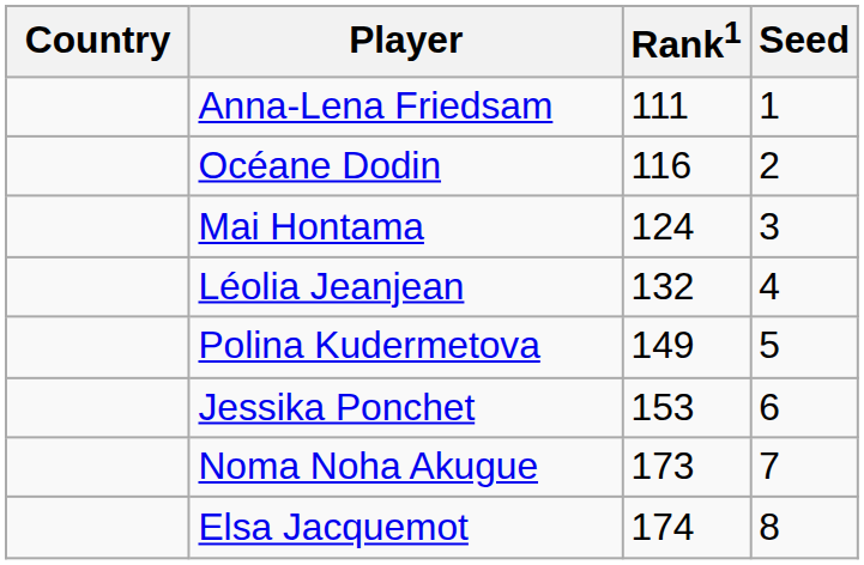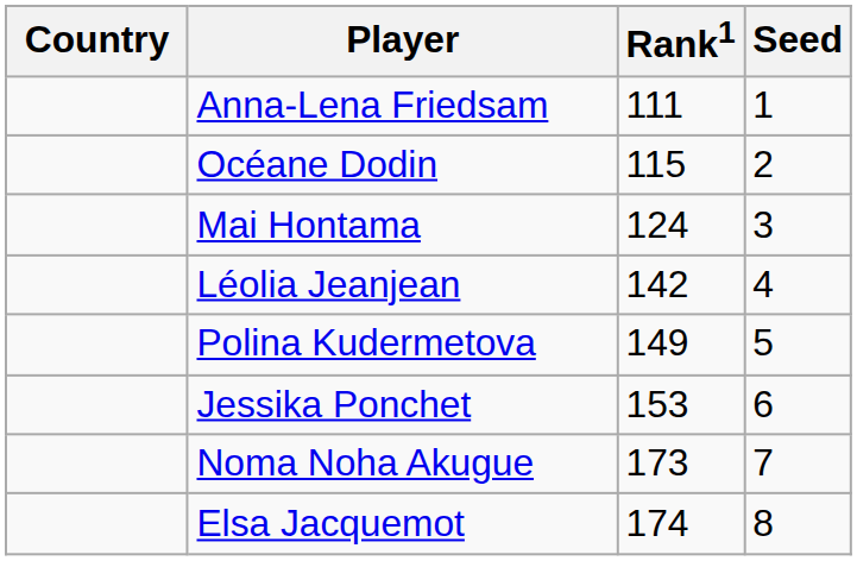 <table class="sortable wikitable">
 <tr>
 <th width="70">Country</th>
 <th width="175">Player</th>
 <th>Rank<sup>1</sup></th>
 <th>Seed</th>
 </tr>
 <tr>
 <td></td>
 <td><a href='#'>Anna-Lena Friedsam</a></td>
 <td>111</td>
 <td>1</td>
 </tr>
 <tr>
 <td></td>
 <td><a href='#'>Océane Dodin</a></td>
-<td>116</td>
+<td>115</td>
 <td>2</td>
 </tr>
 <tr>
 <td></td>
 <td><a href='#'>Mai Hontama</a></td>
 <td>124</td>
 <td>3</td>
 </tr>
 <tr>
 <td></td>
 <td><a href='#'>Léolia Jeanjean</a></td>
-<td>132</td>
+<td>142</td>
 <td>4</td>
 </tr>
 <tr>
 <td></td>
 <td><a href='#'>Polina Kudermetova</a></td>
 <td>149</td>
 <td>5</td>
 </tr>
 <tr>
 <td></td>
 <td><a href='#'>Jessika Ponchet</a></td>
 <td>153</td>
 <td>6</td>
 </tr>
 <tr>
 <td></td>
 <td><a href='#'>Noma Noha Akugue</a></td>
 <td>173</td>
 <td>7</td>
 </tr>
 <tr>
 <td></td>
 <td><a href='#'>Elsa Jacquemot</a></td>
 <td>174</td>
 <td>8</td>
 </tr>
 </table>
